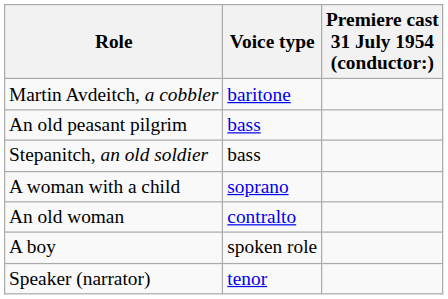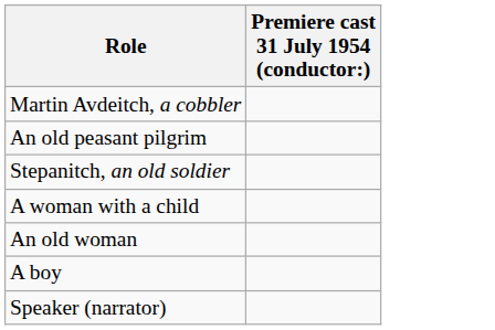 <table class="wikitable">
 <tr>
 <th>Role</th>
-<th>Voice type</th>
 <th>Premiere cast<br>31 July 1954<br>(conductor:)</th>
 </tr>
 <tr>
 <td>Martin Avdeitch, <em>a cobbler</em></td>
-<td><a href='#'>baritone</a></td>
 <td></td>
 </tr>
 <tr>
 <td>An old peasant pilgrim</td>
-<td><a href='#'>bass</a></td>
 <td></td>
 </tr>
 <tr>
 <td>Stepanitch, <em>an old soldier</em></td>
-<td>bass</td>
 <td></td>
 </tr>
 <tr>
 <td>A woman with a child</td>
-<td><a href='#'>soprano</a></td>
 <td></td>
 </tr>
 <tr>
 <td>An old woman</td>
-<td><a href='#'>contralto</a></td>
 <td></td>
 </tr>
 <tr>
 <td>A boy</td>
-<td>spoken role</td>
 <td></td>
 </tr>
 <tr>
 <td>Speaker (narrator)</td>
-<td><a href='#'>tenor</a></td>
 <td></td>
 </tr>
 </table>
